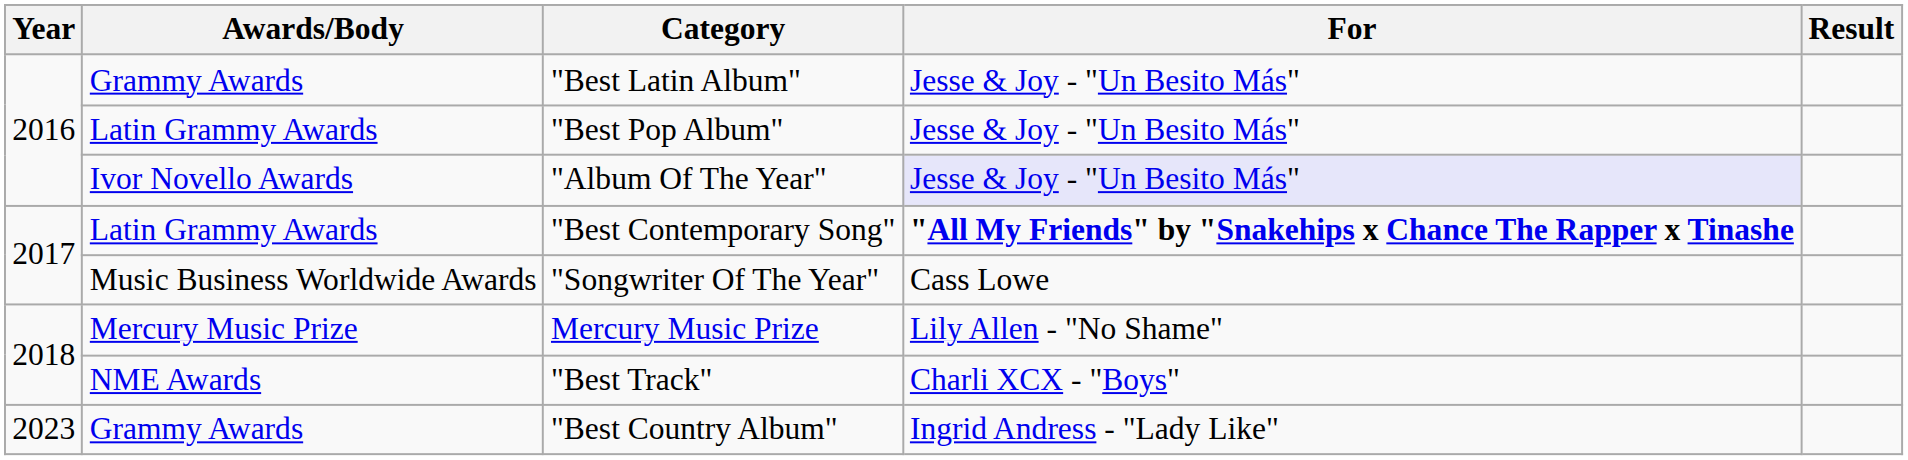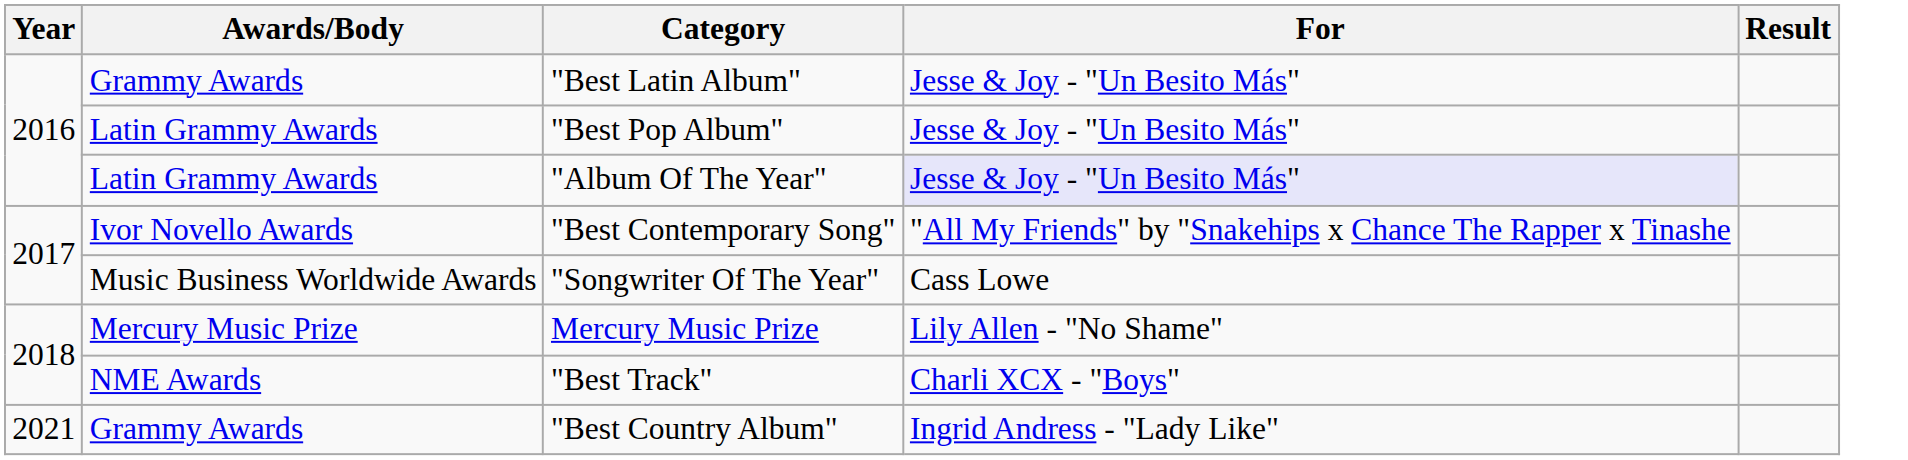 <table class="wikitable">
 <tr>
 <th><strong>Year</strong></th>
 <th>Awards/Body</th>
 <th>Category</th>
 <th>For</th>
 <th>Result</th>
 </tr>
 <tr>
 <td rowspan="3">2016</td>
 <td><a href='#'>Grammy Awards</a></td>
 <td>"Best Latin Album"</td>
 <td><a href='#'>Jesse & Joy</a> - "<a href='#'>Un Besito Más</a>"</td>
 <td></td>
 </tr>
 <tr>
 <td><a href='#'>Latin Grammy Awards</a></td>
 <td>"Best Pop Album"</td>
 <td><a href='#'>Jesse & Joy</a> - "<a href='#'>Un Besito Más</a>"</td>
 <td></td>
 </tr>
 <tr>
-<td><a href='#'>Ivor Novello Awards</a></td>
+<td><a href='#'>Latin Grammy Awards</a></td>
 <td>"Album Of The Year"</td>
 <td style="background: lavender;"><a href='#'>Jesse & Joy</a> - "<a href='#'>Un Besito Más</a>"</td>
 <td></td>
 </tr>
 <tr>
 <td rowspan="2">2017</td>
-<td><a href='#'>Latin Grammy Awards</a></td>
+<td><a href='#'>Ivor Novello Awards</a></td>
 <td>"Best Contemporary Song"</td>
-<td><strong>"<a href='#'>All My Friends</a>" by "<a href='#'>Snakehips</a> x <a href='#'>Chance The Rapper</a> x <a href='#'>Tinashe</a></strong></td>
+<td>"<a href='#'>All My Friends</a>" by "<a href='#'>Snakehips</a> x <a href='#'>Chance The Rapper</a> x <a href='#'>Tinashe</a></td>
 <td></td>
 </tr>
 <tr>
 <td>Music Business Worldwide Awards</td>
 <td>"Songwriter Of The Year"</td>
 <td>Cass Lowe</td>
 <td></td>
 </tr>
 <tr>
 <td rowspan="2">2018</td>
 <td><a href='#'>Mercury Music Prize</a></td>
 <td><a href='#'>Mercury Music Prize</a></td>
 <td><a href='#'>Lily Allen</a> - "No Shame"</td>
 <td></td>
 </tr>
 <tr>
 <td><a href='#'>NME Awards</a></td>
 <td>"Best Track"</td>
 <td><a href='#'>Charli XCX</a> - "<a href='#'>Boys</a>"</td>
 <td></td>
 </tr>
 <tr>
-<td>2023</td>
+<td>2021</td>
 <td><a href='#'>Grammy Awards</a></td>
 <td>"Best Country Album"</td>
 <td><a href='#'>Ingrid Andress</a> - "Lady Like"</td>
 <td></td>
 </tr>
 </table>
